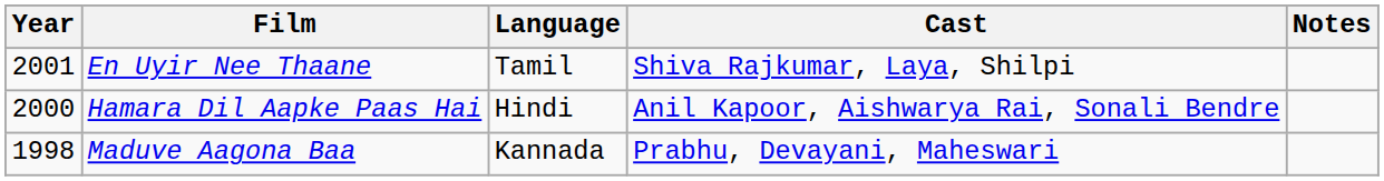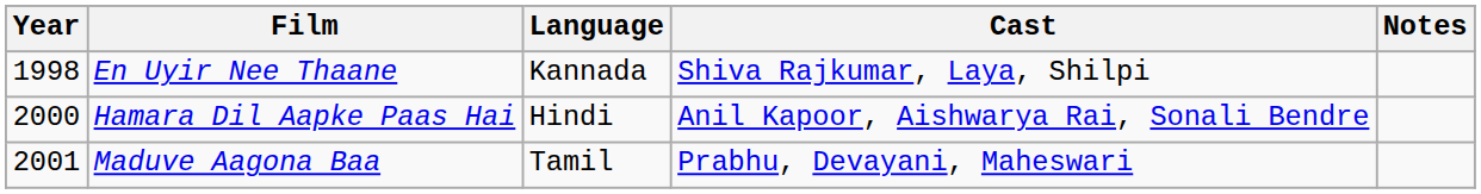 <table class="wikitable" style="font-size:95%;">
 <tr>
 <th>Year</th>
 <th>Film</th>
 <th>Language</th>
 <th>Cast</th>
 <th>Notes</th>
 </tr>
 <tr>
-<td>2001</td>
+<td>1998</td>
 <td><em><a href='#'>En Uyir Nee Thaane</a></em></td>
-<td>Tamil</td>
+<td>Kannada</td>
 <td><a href='#'>Shiva Rajkumar</a>, <a href='#'>Laya</a>, Shilpi</td>
 <td></td>
 </tr>
 <tr>
 <td>2000</td>
 <td><em><a href='#'>Hamara Dil Aapke Paas Hai</a></em></td>
 <td>Hindi</td>
 <td><a href='#'>Anil Kapoor</a>, <a href='#'>Aishwarya Rai</a>, <a href='#'>Sonali Bendre</a></td>
 <td></td>
 </tr>
 <tr>
-<td>1998</td>
+<td>2001</td>
 <td><em><a href='#'>Maduve Aagona Baa</a></em></td>
-<td>Kannada</td>
+<td>Tamil</td>
 <td><a href='#'>Prabhu</a>, <a href='#'>Devayani</a>, <a href='#'>Maheswari</a></td>
 <td></td>
 </tr>
 </table>
